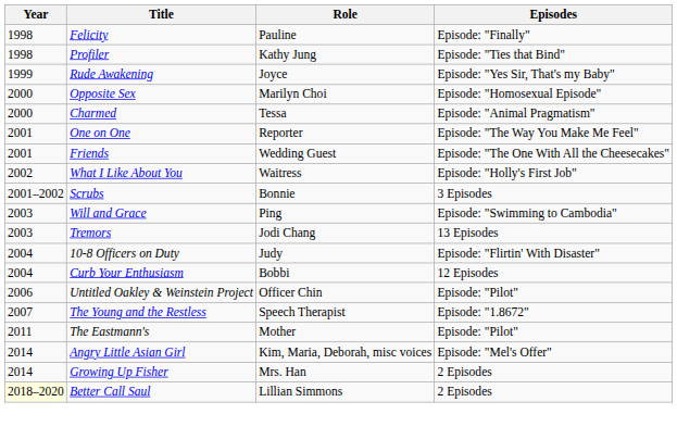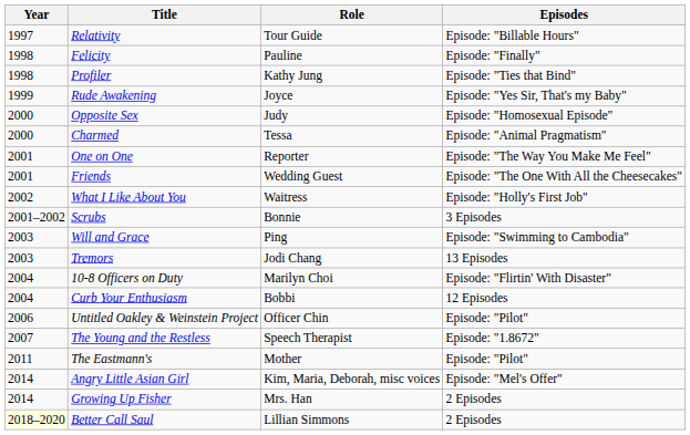 <table class="wikitable sortable">
 <tr>
 <th>Year</th>
 <th>Title</th>
 <th>Role</th>
 <th>Episodes</th>
+</tr>
+<tr>
+<td>1997</td>
+<td><em><a href='#'>Relativity</a></em></td>
+<td>Tour Guide</td>
+<td>Episode: "Billable Hours"</td>
 </tr>
 <tr>
 <td>1998</td>
 <td><em><a href='#'>Felicity</a></em></td>
 <td>Pauline</td>
 <td>Episode: "Finally"</td>
 </tr>
 <tr>
 <td>1998</td>
 <td><em><a href='#'>Profiler</a></em></td>
 <td>Kathy Jung</td>
 <td>Episode: "Ties that Bind"</td>
 </tr>
 <tr>
 <td>1999</td>
 <td><em><a href='#'>Rude Awakening</a></em></td>
 <td>Joyce</td>
 <td>Episode: "Yes Sir, That's my Baby"</td>
 </tr>
 <tr>
 <td>2000</td>
 <td><em><a href='#'>Opposite Sex</a></em></td>
-<td>Marilyn Choi</td>
+<td>Judy</td>
 <td>Episode: "Homosexual Episode"</td>
 </tr>
 <tr>
 <td>2000</td>
 <td><em><a href='#'>Charmed</a></em></td>
 <td>Tessa</td>
 <td>Episode: "Animal Pragmatism"</td>
 </tr>
 <tr>
 <td>2001</td>
 <td><em><a href='#'>One on One</a></em></td>
 <td>Reporter</td>
 <td>Episode: "The Way You Make Me Feel"</td>
 </tr>
 <tr>
 <td>2001</td>
 <td><em><a href='#'>Friends</a></em></td>
 <td>Wedding Guest</td>
 <td>Episode: "The One With All the Cheesecakes"</td>
 </tr>
 <tr>
 <td>2002</td>
 <td><em><a href='#'>What I Like About You</a></em></td>
 <td>Waitress</td>
 <td>Episode: "Holly's First Job"</td>
 </tr>
 <tr>
 <td>2001–2002</td>
 <td><em><a href='#'>Scrubs</a></em></td>
 <td>Bonnie</td>
 <td>3 Episodes</td>
 </tr>
 <tr>
 <td>2003</td>
 <td><em><a href='#'>Will and Grace</a></em></td>
 <td>Ping</td>
 <td>Episode: "Swimming to Cambodia"</td>
 </tr>
 <tr>
 <td>2003</td>
 <td><em><a href='#'>Tremors</a></em></td>
 <td>Jodi Chang</td>
 <td>13 Episodes</td>
 </tr>
 <tr>
 <td>2004</td>
 <td><em>10-8 Officers on Duty</em></td>
-<td>Judy</td>
+<td>Marilyn Choi</td>
 <td>Episode: "Flirtin' With Disaster"</td>
 </tr>
 <tr>
 <td>2004</td>
 <td><em><a href='#'>Curb Your Enthusiasm</a></em></td>
 <td>Bobbi</td>
 <td>12 Episodes</td>
 </tr>
 <tr>
 <td>2006</td>
 <td><em>Untitled Oakley & Weinstein Project</em></td>
 <td>Officer Chin</td>
 <td>Episode: "Pilot"</td>
 </tr>
 <tr>
 <td>2007</td>
 <td><em><a href='#'>The Young and the Restless</a></em></td>
 <td>Speech Therapist</td>
 <td>Episode: "1.8672"</td>
 </tr>
 <tr>
 <td>2011</td>
 <td><em>The Eastmann's</em></td>
 <td>Mother</td>
 <td>Episode: "Pilot"</td>
 </tr>
 <tr>
 <td>2014</td>
 <td><em><a href='#'>Angry Little Asian Girl</a></em></td>
 <td>Kim, Maria, Deborah, misc voices</td>
 <td>Episode: "Mel's Offer"</td>
 </tr>
 <tr>
 <td>2014</td>
 <td><em><a href='#'>Growing Up Fisher</a></em></td>
 <td>Mrs. Han</td>
 <td>2 Episodes</td>
 </tr>
 <tr>
 <td style="background: lightyellow;">2018–2020</td>
 <td><em><a href='#'>Better Call Saul</a></em></td>
 <td>Lillian Simmons</td>
 <td>2 Episodes</td>
 </tr>
 </table>
